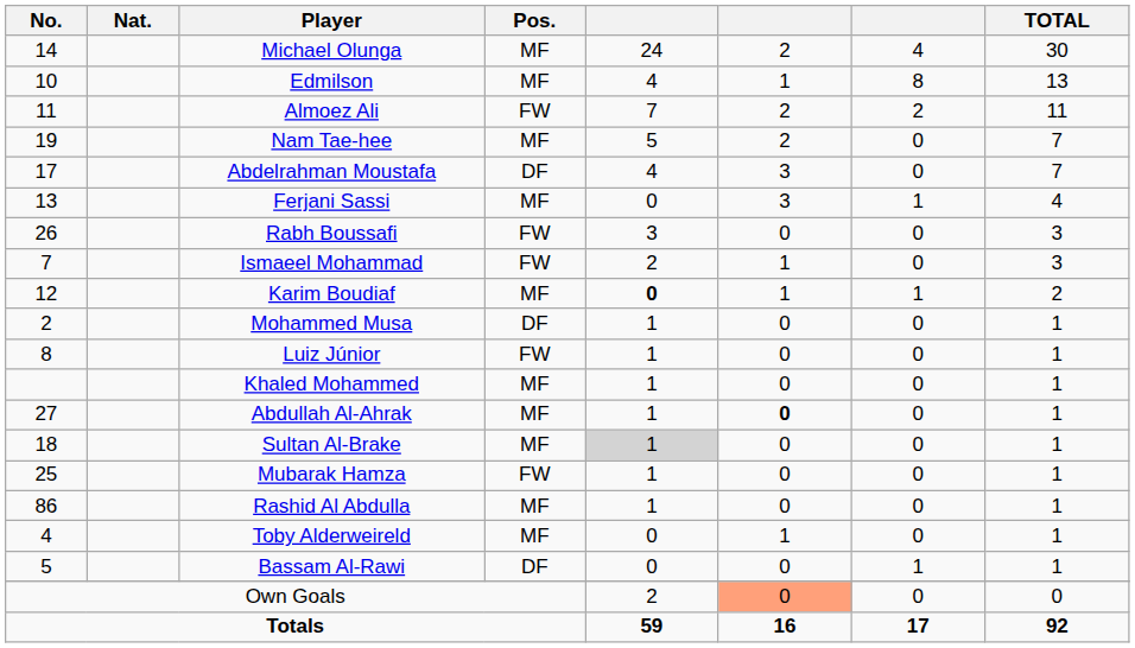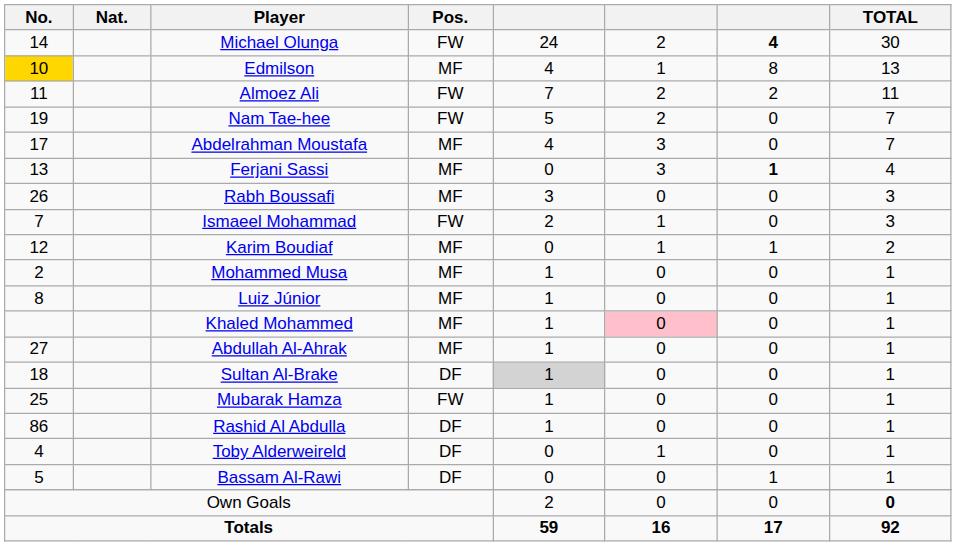 <table class="wikitable sortable alternance"  style="font-size:85%; text-align:center; line-height:14px; width:60%;">
 <tr>
 <th width=10>No.</th>
 <th width=10>Nat.</th>
 <th width=100>Player</th>
 <th width=10>Pos.</th>
 <th width=40></th>
 <th width=40></th>
 <th width=40></th>
 <th width=40>TOTAL</th>
 </tr>
 <tr>
 <td>14</td>
 <td></td>
 <td><a href='#'>Michael Olunga</a></td>
-<td>MF</td>
+<td>FW</td>
 <td>24</td>
 <td>2</td>
-<td>4</td>
+<td><strong>4</strong></td>
 <td>30</td>
 </tr>
 <tr>
-<td>10</td>
+<td style="background: gold;">10</td>
 <td></td>
 <td><a href='#'>Edmilson</a></td>
 <td>MF</td>
 <td>4</td>
 <td>1</td>
 <td>8</td>
 <td>13</td>
 </tr>
 <tr>
 <td>11</td>
 <td></td>
 <td><a href='#'>Almoez Ali</a></td>
 <td>FW</td>
 <td>7</td>
 <td>2</td>
 <td>2</td>
 <td>11</td>
 </tr>
 <tr>
 <td>19</td>
 <td></td>
 <td><a href='#'>Nam Tae-hee</a></td>
-<td>MF</td>
+<td>FW</td>
 <td>5</td>
 <td>2</td>
 <td>0</td>
 <td>7</td>
 </tr>
 <tr>
 <td>17</td>
 <td></td>
 <td><a href='#'>Abdelrahman Moustafa</a></td>
-<td>DF</td>
+<td>MF</td>
 <td>4</td>
 <td>3</td>
 <td>0</td>
 <td>7</td>
 </tr>
 <tr>
 <td>13</td>
 <td></td>
 <td><a href='#'>Ferjani Sassi</a></td>
 <td>MF</td>
 <td>0</td>
 <td>3</td>
-<td>1</td>
+<td><strong>1</strong></td>
 <td>4</td>
 </tr>
 <tr>
 <td>26</td>
 <td></td>
 <td><a href='#'>Rabh Boussafi</a></td>
-<td>FW</td>
+<td>MF</td>
 <td>3</td>
 <td>0</td>
 <td>0</td>
 <td>3</td>
 </tr>
 <tr>
 <td>7</td>
 <td></td>
 <td><a href='#'>Ismaeel Mohammad</a></td>
 <td>FW</td>
 <td>2</td>
 <td>1</td>
 <td>0</td>
 <td>3</td>
 </tr>
 <tr>
 <td>12</td>
 <td></td>
 <td><a href='#'>Karim Boudiaf</a></td>
 <td>MF</td>
-<td><strong>0</strong></td>
+<td>0</td>
 <td>1</td>
 <td>1</td>
 <td>2</td>
 </tr>
 <tr>
 <td>2</td>
 <td></td>
 <td><a href='#'>Mohammed Musa</a></td>
-<td>DF</td>
+<td>MF</td>
 <td>1</td>
 <td>0</td>
 <td>0</td>
 <td>1</td>
 </tr>
 <tr>
 <td>8</td>
 <td></td>
 <td><a href='#'>Luiz Júnior</a></td>
-<td>FW</td>
+<td>MF</td>
 <td>1</td>
 <td>0</td>
 <td>0</td>
 <td>1</td>
 </tr>
 <tr>
 <td></td>
 <td></td>
 <td><a href='#'>Khaled Mohammed</a></td>
 <td>MF</td>
 <td>1</td>
-<td>0</td>
+<td style="background: pink;">0</td>
 <td>0</td>
 <td>1</td>
 </tr>
 <tr>
 <td>27</td>
 <td></td>
 <td><a href='#'>Abdullah Al-Ahrak</a></td>
 <td>MF</td>
 <td>1</td>
-<td><strong>0</strong></td>
+<td>0</td>
 <td>0</td>
 <td>1</td>
 </tr>
 <tr>
 <td>18</td>
 <td></td>
 <td><a href='#'>Sultan Al-Brake</a></td>
-<td>MF</td>
+<td>DF</td>
 <td style="background: lightgrey;">1</td>
 <td>0</td>
 <td>0</td>
 <td>1</td>
 </tr>
 <tr>
 <td>25</td>
 <td></td>
 <td><a href='#'>Mubarak Hamza</a></td>
 <td>FW</td>
 <td>1</td>
 <td>0</td>
 <td>0</td>
 <td>1</td>
 </tr>
 <tr>
 <td>86</td>
 <td></td>
 <td><a href='#'>Rashid Al Abdulla</a></td>
-<td>MF</td>
+<td>DF</td>
 <td>1</td>
 <td>0</td>
 <td>0</td>
 <td>1</td>
 </tr>
 <tr>
 <td>4</td>
 <td></td>
 <td><a href='#'>Toby Alderweireld</a></td>
-<td>MF</td>
+<td>DF</td>
 <td>0</td>
 <td>1</td>
 <td>0</td>
 <td>1</td>
 </tr>
 <tr>
 <td>5</td>
 <td></td>
 <td><a href='#'>Bassam Al-Rawi</a></td>
 <td>DF</td>
 <td>0</td>
 <td>0</td>
 <td>1</td>
 <td>1</td>
 </tr>
 <tr>
 </tr>
 <tr class="sortbottom">
 <td colspan="4">Own Goals</td>
 <td>2</td>
-<td style="background: lightsalmon;">0</td>
 <td>0</td>
 <td>0</td>
+<td><strong>0</strong></td>
 </tr>
 <tr class="sortbottom">
 <td colspan="4"><strong>Totals</strong></td>
 <td><strong>59</strong></td>
 <td><strong>16</strong></td>
 <td><strong>17</strong></td>
 <td><strong>92</strong></td>
 </tr>
 </table>
